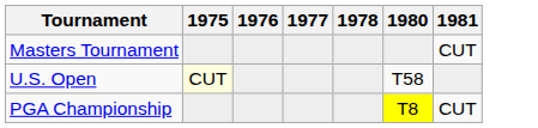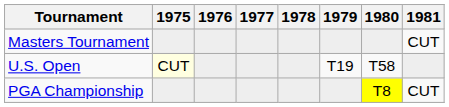 <table class="wikitable" style="font-size:95%;text-align:center;">
 <tr>
 <th>Tournament</th>
 <th>1975</th>
 <th>1976</th>
 <th>1977</th>
 <th>1978</th>
+<th>1979</th>
 <th>1980</th>
 <th>1981</th>
 </tr>
 <tr>
 <td align=left><a href='#'>Masters Tournament</a></td>
+<td style="background:#eeeeee;"></td>
 <td style="background:#eeeeee;"></td>
 <td style="background:#eeeeee;"></td>
 <td style="background:#eeeeee;"></td>
 <td style="background:#eeeeee;"></td>
 <td style="background:#eeeeee;"></td>
 <td>CUT</td>
 </tr>
 <tr>
 <td align=left><a href='#'>U.S. Open</a></td>
 <td style="background: lightyellow;">CUT</td>
 <td style="background:#eeeeee;"></td>
 <td style="background:#eeeeee;"></td>
 <td style="background:#eeeeee;"></td>
+<td>T19</td>
 <td>T58</td>
 <td style="background:#eeeeee;"></td>
 </tr>
 <tr>
 <td align=left><a href='#'>PGA Championship</a></td>
 <td style="background:#eeeeee;"></td>
 <td style="background:#eeeeee;"></td>
 <td style="background:#eeeeee;"></td>
 <td style="background:#eeeeee;"></td>
+<td style="background:#eeeeee;"></td>
 <td style="background:yellow;">T8</td>
 <td>CUT</td>
 </tr>
 </table>
